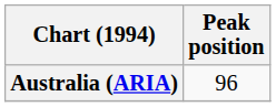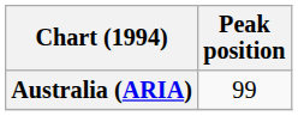 <table class="wikitable sortable plainrowheaders" style="text-align:center">
 <tr>
 <th scope="col">Chart (1994)</th>
 <th scope="col">Peak<br>position</th>
 </tr>
 <tr>
 <th scope="row">Australia (<a href='#'>ARIA</a>)</th>
-<td>96</td>
+<td>99</td>
 </tr>
 <tr>
 </tr>
 </table>
